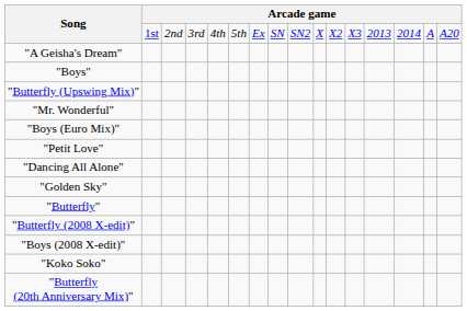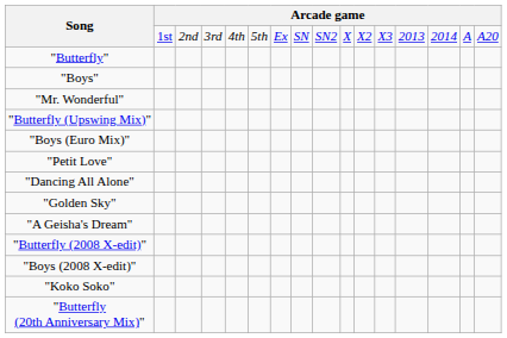 <table class="wikitable" style="text-align:center">
 <tr>
 <th rowspan="2">Song</th>
 <th colspan="15">Arcade game</th>
 </tr>
 <tr>
 <td><a href='#'>1st</a></td>
 <td><em>2nd</em></td>
 <td><em>3rd</em></td>
 <td><em>4th</em></td>
 <td><em>5th</em></td>
 <td><em><a href='#'>Ex</a></em></td>
 <td><em><a href='#'>SN</a></em></td>
 <td><em><a href='#'>SN2</a></em></td>
 <td><em><a href='#'>X</a></em></td>
 <td><em><a href='#'>X2</a></em></td>
 <td><em><a href='#'>X3</a></em></td>
 <td><em><a href='#'>2013</a></em></td>
 <td><em><a href='#'>2014</a></em></td>
 <td><em><a href='#'>A</a></em></td>
 <td><em><a href='#'>A20</a></em></td>
 </tr>
 <tr>
-<td>"A Geisha's Dream"</td>
+<td>"<a href='#'>Butterfly</a>"</td>
 <td></td>
 <td></td>
 <td></td>
 <td></td>
 <td></td>
 <td></td>
 <td></td>
 <td></td>
 <td></td>
 <td></td>
 <td></td>
 <td></td>
 <td></td>
 <td></td>
 <td></td>
 </tr>
 <tr>
 <td>"Boys"</td>
 <td></td>
 <td></td>
 <td></td>
 <td></td>
 <td></td>
 <td></td>
 <td></td>
 <td></td>
 <td></td>
 <td></td>
 <td></td>
 <td></td>
 <td></td>
 <td></td>
 <td></td>
 </tr>
 <tr>
-<td>"<a href='#'>Butterfly (Upswing Mix)</a>"</td>
+<td>"Mr. Wonderful"</td>
 <td></td>
 <td></td>
 <td></td>
 <td></td>
 <td></td>
 <td></td>
 <td></td>
 <td></td>
 <td></td>
 <td></td>
 <td></td>
 <td></td>
 <td></td>
 <td></td>
 <td></td>
 </tr>
 <tr>
-<td>"Mr. Wonderful"</td>
+<td>"<a href='#'>Butterfly (Upswing Mix)</a>"</td>
 <td></td>
 <td></td>
 <td></td>
 <td></td>
 <td></td>
 <td></td>
 <td></td>
 <td></td>
 <td></td>
 <td></td>
 <td></td>
 <td></td>
 <td></td>
 <td></td>
 <td></td>
 </tr>
 <tr>
 <td>"Boys (Euro Mix)"</td>
 <td></td>
 <td></td>
 <td></td>
 <td></td>
 <td></td>
 <td></td>
 <td></td>
 <td></td>
 <td></td>
 <td></td>
 <td></td>
 <td></td>
 <td></td>
 <td></td>
 <td></td>
 </tr>
 <tr>
 <td>"Petit Love"</td>
 <td></td>
 <td></td>
 <td></td>
 <td></td>
 <td></td>
 <td></td>
 <td></td>
 <td></td>
 <td></td>
 <td></td>
 <td></td>
 <td></td>
 <td></td>
 <td></td>
 <td></td>
 </tr>
 <tr>
 <td>"Dancing All Alone"</td>
 <td></td>
 <td></td>
 <td></td>
 <td></td>
 <td></td>
 <td></td>
 <td></td>
 <td></td>
 <td></td>
 <td></td>
 <td></td>
 <td></td>
 <td></td>
 <td></td>
 <td></td>
 </tr>
 <tr>
 <td>"Golden Sky"</td>
 <td></td>
 <td></td>
 <td></td>
 <td></td>
 <td></td>
 <td></td>
 <td></td>
 <td></td>
 <td></td>
 <td></td>
 <td></td>
 <td></td>
 <td></td>
 <td></td>
 <td></td>
 </tr>
 <tr>
-<td>"<a href='#'>Butterfly</a>"</td>
+<td>"A Geisha's Dream"</td>
 <td></td>
 <td></td>
 <td></td>
 <td></td>
 <td></td>
 <td></td>
 <td></td>
 <td></td>
 <td></td>
 <td></td>
 <td></td>
 <td></td>
 <td></td>
 <td></td>
 <td></td>
 </tr>
 <tr>
 <td>"<a href='#'>Butterfly (2008 X-edit)</a>"</td>
 <td></td>
 <td></td>
 <td></td>
 <td></td>
 <td></td>
 <td></td>
 <td></td>
 <td></td>
 <td></td>
 <td></td>
 <td></td>
 <td></td>
 <td></td>
 <td></td>
 <td></td>
 </tr>
 <tr>
 <td>"Boys (2008 X-edit)"</td>
 <td></td>
 <td></td>
 <td></td>
 <td></td>
 <td></td>
 <td></td>
 <td></td>
 <td></td>
 <td></td>
 <td></td>
 <td></td>
 <td></td>
 <td></td>
 <td></td>
 <td></td>
 </tr>
 <tr>
 <td>"Koko Soko"</td>
 <td></td>
 <td></td>
 <td></td>
 <td></td>
 <td></td>
 <td></td>
 <td></td>
 <td></td>
 <td></td>
 <td></td>
 <td></td>
 <td></td>
 <td></td>
 <td></td>
 <td></td>
 </tr>
 <tr>
 <td>"<a href='#'>Butterfly<br>(20th Anniversary Mix)</a>"</td>
 <td></td>
 <td></td>
 <td></td>
 <td></td>
 <td></td>
 <td></td>
 <td></td>
 <td></td>
 <td></td>
 <td></td>
 <td></td>
 <td></td>
 <td></td>
 <td></td>
 <td></td>
 </tr>
 </table>
